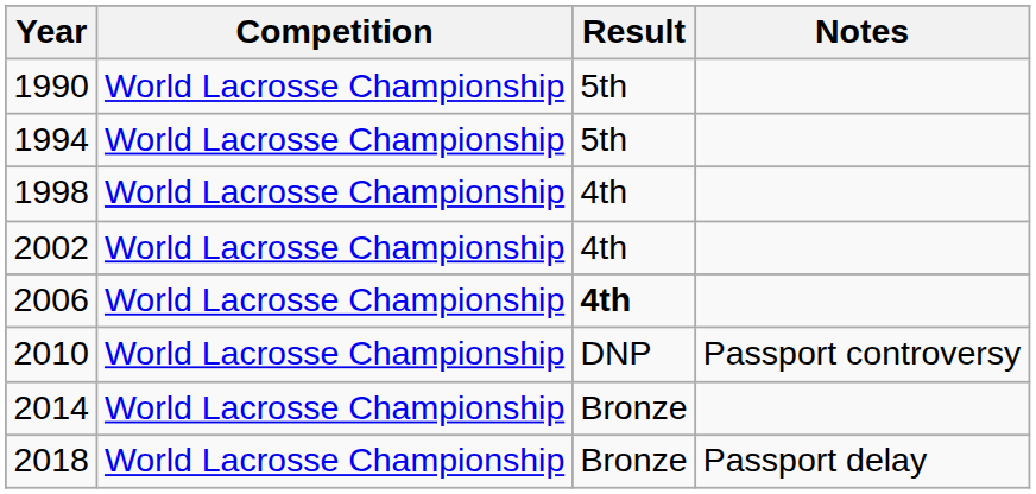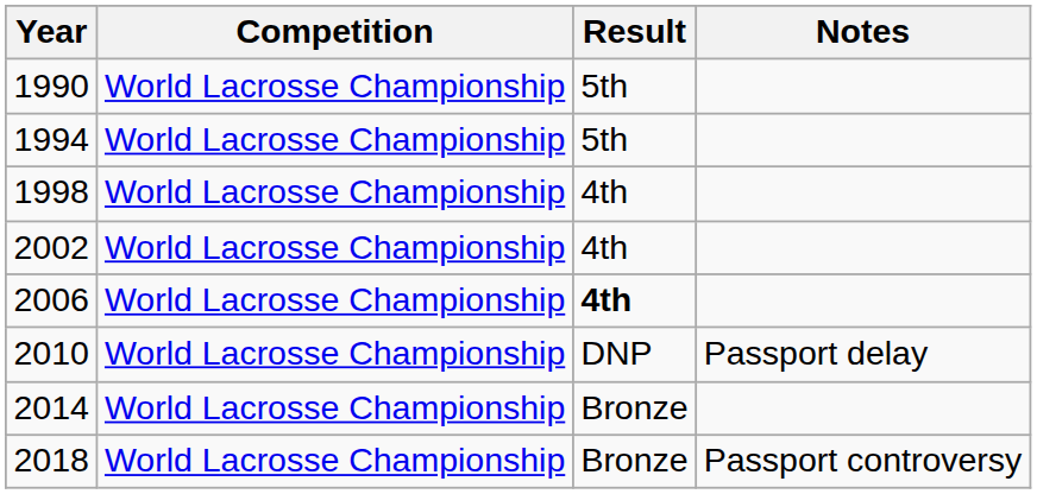 <table class="wikitable">
 <tr>
 <th>Year</th>
 <th>Competition</th>
 <th>Result</th>
 <th>Notes</th>
 </tr>
 <tr>
 <td>1990</td>
 <td><a href='#'>World Lacrosse Championship</a></td>
 <td>5th</td>
 <td></td>
 </tr>
 <tr>
 <td>1994</td>
 <td><a href='#'>World Lacrosse Championship</a></td>
 <td>5th</td>
 <td></td>
 </tr>
 <tr>
 <td>1998</td>
 <td><a href='#'>World Lacrosse Championship</a></td>
 <td>4th</td>
 <td></td>
 </tr>
 <tr>
 <td>2002</td>
 <td><a href='#'>World Lacrosse Championship</a></td>
 <td>4th</td>
 <td></td>
 </tr>
 <tr>
 <td>2006</td>
 <td><a href='#'>World Lacrosse Championship</a></td>
 <td><strong>4th</strong></td>
 <td></td>
 </tr>
 <tr>
 <td>2010</td>
 <td><a href='#'>World Lacrosse Championship</a></td>
 <td>DNP</td>
-<td>Passport controversy</td>
+<td>Passport delay</td>
 </tr>
 <tr>
 <td>2014</td>
 <td><a href='#'>World Lacrosse Championship</a></td>
 <td>Bronze</td>
 <td></td>
 </tr>
 <tr>
 <td>2018</td>
 <td><a href='#'>World Lacrosse Championship</a></td>
 <td>Bronze</td>
-<td>Passport delay</td>
+<td>Passport controversy</td>
 </tr>
 </table>
